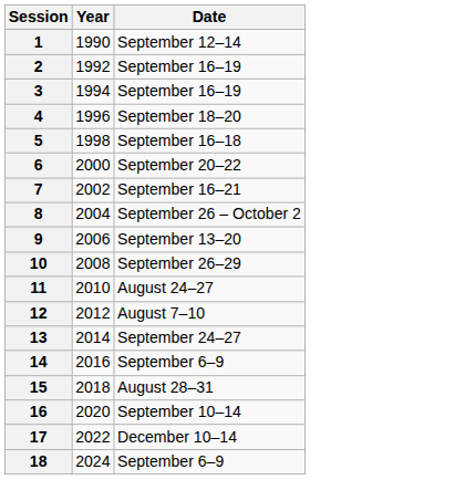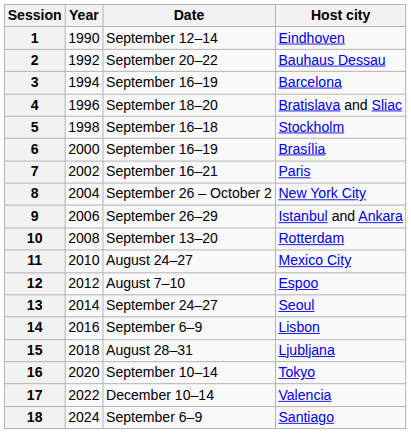 <table class="wikitable sortable">
 <tr>
 <th>Session</th>
 <th>Year</th>
 <th>Date</th>
+<th>Host city</th>
 </tr>
 <tr>
 <th>1</th>
 <td>1990</td>
 <td>September 12–14</td>
+<td> <a href='#'>Eindhoven</a></td>
 </tr>
 <tr>
 <th>2</th>
 <td>1992</td>
-<td>September 16–19</td>
+<td>September 20–22</td>
+<td> <a href='#'>Bauhaus Dessau</a></td>
 </tr>
 <tr>
 <th>3</th>
 <td>1994</td>
 <td>September 16–19</td>
+<td> <a href='#'>Barcelona</a></td>
 </tr>
 <tr>
 <th>4</th>
 <td>1996</td>
 <td>September 18–20</td>
+<td> <a href='#'>Bratislava</a> and <a href='#'>Sliac</a></td>
 </tr>
 <tr>
 <th>5</th>
 <td>1998</td>
 <td>September 16–18</td>
+<td> <a href='#'>Stockholm</a></td>
 </tr>
 <tr>
 <th>6</th>
 <td>2000</td>
-<td>September 20–22</td>
+<td>September 16–19</td>
+<td> <a href='#'>Brasília</a></td>
 </tr>
 <tr>
 <th>7</th>
 <td>2002</td>
 <td>September 16–21</td>
+<td> <a href='#'>Paris</a></td>
 </tr>
 <tr>
 <th>8</th>
 <td>2004</td>
 <td>September 26 – October 2</td>
+<td> <a href='#'>New York City</a></td>
 </tr>
 <tr>
 <th>9</th>
 <td>2006</td>
-<td>September 13–20</td>
+<td>September 26–29</td>
+<td> <a href='#'>Istanbul</a> and <a href='#'>Ankara</a></td>
 </tr>
 <tr>
 <th>10</th>
 <td>2008</td>
-<td>September 26–29</td>
+<td>September 13–20</td>
+<td> <a href='#'>Rotterdam</a></td>
 </tr>
 <tr>
 <th>11</th>
 <td>2010</td>
 <td>August 24–27</td>
+<td> <a href='#'>Mexico City</a></td>
 </tr>
 <tr>
 <th>12</th>
 <td>2012</td>
 <td>August 7–10</td>
+<td> <a href='#'>Espoo</a></td>
 </tr>
 <tr>
 <th>13</th>
 <td>2014</td>
 <td>September 24–27</td>
+<td> <a href='#'>Seoul</a></td>
 </tr>
 <tr>
 <th>14</th>
 <td>2016</td>
 <td>September 6–9</td>
+<td> <a href='#'>Lisbon</a></td>
 </tr>
 <tr>
 <th>15</th>
 <td>2018</td>
 <td>August 28–31</td>
+<td> <a href='#'>Ljubljana</a></td>
 </tr>
 <tr>
 <th>16</th>
 <td>2020</td>
 <td>September 10–14 </td>
+<td> <a href='#'>Tokyo</a></td>
 </tr>
 <tr>
 <th>17</th>
 <td>2022</td>
 <td>December 10–14 </td>
+<td> <a href='#'>Valencia</a></td>
 </tr>
 <tr>
 <th>18</th>
 <td>2024</td>
 <td>September 6–9 </td>
+<td> <a href='#'>Santiago</a></td>
 </tr>
 </table>
